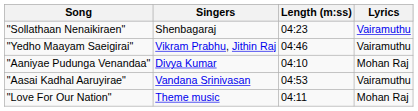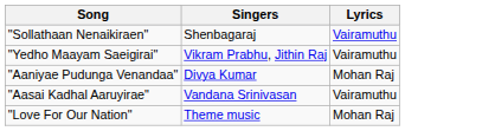 <table class="wikitable">
 <tr style="background:#cccccf; text-align:center;">
 <th>Song</th>
 <th>Singers</th>
-<th>Length (m:ss)</th>
 <th>Lyrics</th>
 </tr>
 <tr>
 <td>"Sollathaan Nenaikiraen"</td>
 <td>Shenbagaraj</td>
-<td>04:23</td>
 <td><a href='#'>Vairamuthu</a></td>
 </tr>
 <tr>
 <td>"Yedho Maayam Saeigirai"</td>
 <td><a href='#'>Vikram Prabhu</a>, <a href='#'>Jithin Raj</a></td>
-<td>04:46</td>
 <td>Vairamuthu</td>
 </tr>
 <tr>
 <td>"Aaniyae Pudunga Venandaa"</td>
 <td><a href='#'>Divya Kumar</a></td>
-<td>04:10</td>
 <td>Mohan Raj</td>
 </tr>
 <tr>
 <td>"Aasai Kadhal Aaruyirae"</td>
 <td><a href='#'>Vandana Srinivasan</a></td>
-<td>04:53</td>
 <td>Vairamuthu</td>
 </tr>
 <tr>
 <td>"Love For Our Nation"</td>
 <td><a href='#'>Theme music</a></td>
-<td>04:11</td>
 <td>Mohan Raj</td>
 </tr>
 </table>
